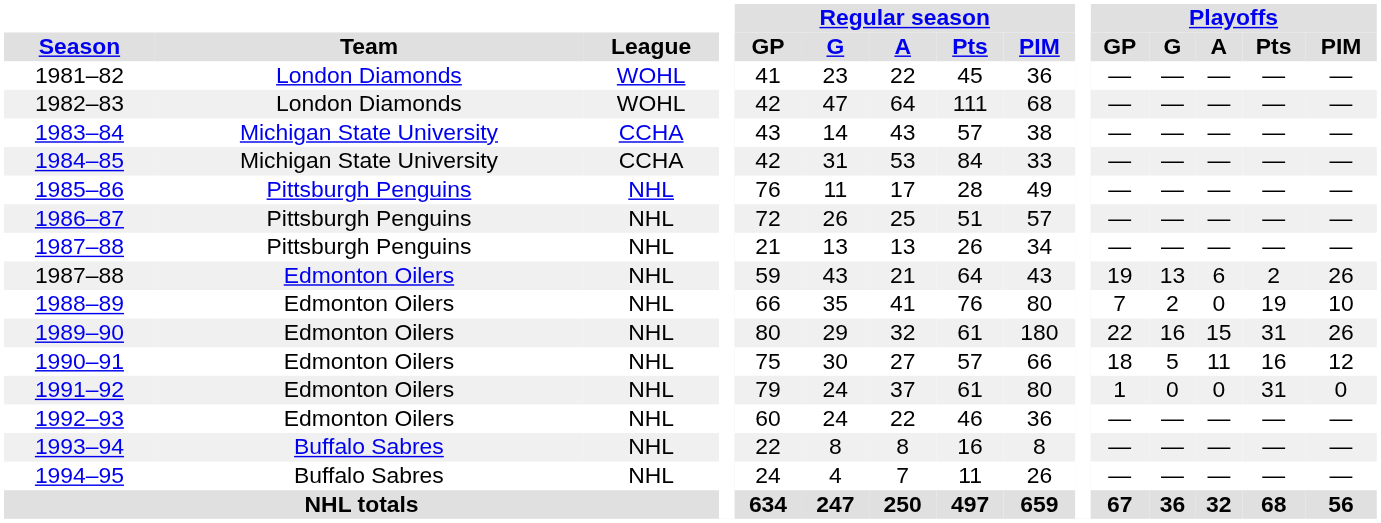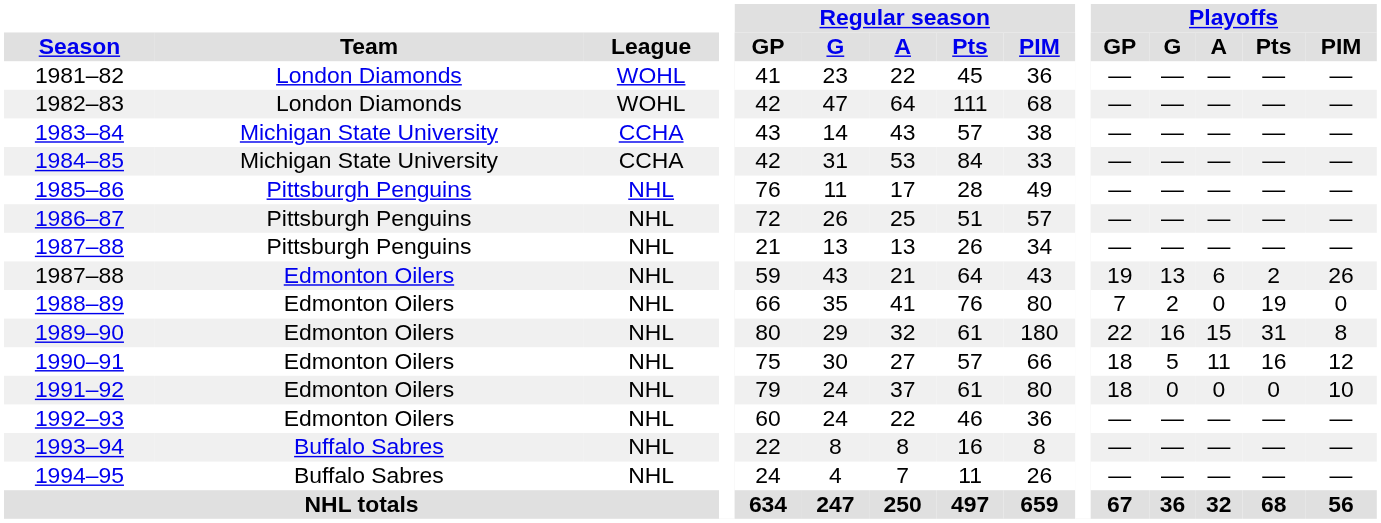 <table border="0" cellpadding="1" cellspacing="0" style="text-align:center; width:60em">
 <tr bgcolor="#e0e0e0">
 <th colspan="3" bgcolor="#ffffff"> </th>
 <th rowspan="99" bgcolor="#ffffff"> </th>
 <th colspan="5"><a href='#'>Regular season</a></th>
 <th rowspan="99" bgcolor="#ffffff"> </th>
 <th colspan="5"><a href='#'>Playoffs</a></th>
 </tr>
 <tr bgcolor="#e0e0e0">
 <th><a href='#'>Season</a></th>
 <th>Team</th>
 <th>League</th>
 <th>GP</th>
 <th><a href='#'>G</a></th>
 <th><a href='#'>A</a></th>
 <th><a href='#'>Pts</a></th>
 <th><a href='#'>PIM</a></th>
 <th>GP</th>
 <th>G</th>
 <th>A</th>
 <th>Pts</th>
 <th>PIM</th>
 </tr>
 <tr>
 <td>1981–82</td>
 <td><a href='#'>London Diamonds</a></td>
 <td><a href='#'>WOHL</a></td>
 <td>41</td>
 <td>23</td>
 <td>22</td>
 <td>45</td>
 <td>36</td>
 <td>—</td>
 <td>—</td>
 <td>—</td>
 <td>—</td>
 <td>—</td>
 </tr>
 <tr bgcolor="#f0f0f0">
 <td>1982–83</td>
 <td>London Diamonds</td>
 <td>WOHL</td>
 <td>42</td>
 <td>47</td>
 <td>64</td>
 <td>111</td>
 <td>68</td>
 <td>—</td>
 <td>—</td>
 <td>—</td>
 <td>—</td>
 <td>—</td>
 </tr>
 <tr>
 <td><a href='#'>1983–84</a></td>
 <td><a href='#'>Michigan State University</a></td>
 <td><a href='#'>CCHA</a></td>
 <td>43</td>
 <td>14</td>
 <td>43</td>
 <td>57</td>
 <td>38</td>
 <td>—</td>
 <td>—</td>
 <td>—</td>
 <td>—</td>
 <td>—</td>
 </tr>
 <tr bgcolor="#f0f0f0">
 <td><a href='#'>1984–85</a></td>
 <td>Michigan State University</td>
 <td>CCHA</td>
 <td>42</td>
 <td>31</td>
 <td>53</td>
 <td>84</td>
 <td>33</td>
 <td>—</td>
 <td>—</td>
 <td>—</td>
 <td>—</td>
 <td>—</td>
 </tr>
 <tr>
 <td><a href='#'>1985–86</a></td>
 <td><a href='#'>Pittsburgh Penguins</a></td>
 <td><a href='#'>NHL</a></td>
 <td>76</td>
 <td>11</td>
 <td>17</td>
 <td>28</td>
 <td>49</td>
 <td>—</td>
 <td>—</td>
 <td>—</td>
 <td>—</td>
 <td>—</td>
 </tr>
 <tr bgcolor="#f0f0f0">
 <td><a href='#'>1986–87</a></td>
 <td>Pittsburgh Penguins</td>
 <td>NHL</td>
 <td>72</td>
 <td>26</td>
 <td>25</td>
 <td>51</td>
 <td>57</td>
 <td>—</td>
 <td>—</td>
 <td>—</td>
 <td>—</td>
 <td>—</td>
 </tr>
 <tr>
 <td><a href='#'>1987–88</a></td>
 <td>Pittsburgh Penguins</td>
 <td>NHL</td>
 <td>21</td>
 <td>13</td>
 <td>13</td>
 <td>26</td>
 <td>34</td>
 <td>—</td>
 <td>—</td>
 <td>—</td>
 <td>—</td>
 <td>—</td>
 </tr>
 <tr bgcolor="#f0f0f0">
 <td>1987–88</td>
 <td><a href='#'>Edmonton Oilers</a></td>
 <td>NHL</td>
 <td>59</td>
 <td>43</td>
 <td>21</td>
 <td>64</td>
 <td>43</td>
 <td>19</td>
 <td>13</td>
 <td>6</td>
 <td>2</td>
 <td>26</td>
 </tr>
 <tr>
 <td><a href='#'>1988–89</a></td>
 <td>Edmonton Oilers</td>
 <td>NHL</td>
 <td>66</td>
 <td>35</td>
 <td>41</td>
 <td>76</td>
 <td>80</td>
 <td>7</td>
 <td>2</td>
 <td>0</td>
 <td>19</td>
-<td>10</td>
+<td>0</td>
 </tr>
 <tr bgcolor="#f0f0f0">
 <td><a href='#'>1989–90</a></td>
 <td>Edmonton Oilers</td>
 <td>NHL</td>
 <td>80</td>
 <td>29</td>
 <td>32</td>
 <td>61</td>
 <td>180</td>
 <td>22</td>
 <td>16</td>
 <td>15</td>
 <td>31</td>
-<td>26</td>
+<td>8</td>
 </tr>
 <tr>
 <td><a href='#'>1990–91</a></td>
 <td>Edmonton Oilers</td>
 <td>NHL</td>
 <td>75</td>
 <td>30</td>
 <td>27</td>
 <td>57</td>
 <td>66</td>
 <td>18</td>
 <td>5</td>
 <td>11</td>
 <td>16</td>
 <td>12</td>
 </tr>
 <tr bgcolor="#f0f0f0">
 <td><a href='#'>1991–92</a></td>
 <td>Edmonton Oilers</td>
 <td>NHL</td>
 <td>79</td>
 <td>24</td>
 <td>37</td>
 <td>61</td>
 <td>80</td>
-<td>1</td>
+<td>18</td>
 <td>0</td>
 <td>0</td>
-<td>31</td>
 <td>0</td>
+<td>10</td>
 </tr>
 <tr>
 <td><a href='#'>1992–93</a></td>
 <td>Edmonton Oilers</td>
 <td>NHL</td>
 <td>60</td>
 <td>24</td>
 <td>22</td>
 <td>46</td>
 <td>36</td>
 <td>—</td>
 <td>—</td>
 <td>—</td>
 <td>—</td>
 <td>—</td>
 </tr>
 <tr bgcolor="#f0f0f0">
 <td><a href='#'>1993–94</a></td>
 <td><a href='#'>Buffalo Sabres</a></td>
 <td>NHL</td>
 <td>22</td>
 <td>8</td>
 <td>8</td>
 <td>16</td>
 <td>8</td>
 <td>—</td>
 <td>—</td>
 <td>—</td>
 <td>—</td>
 <td>—</td>
 </tr>
 <tr>
 <td><a href='#'>1994–95</a></td>
 <td>Buffalo Sabres</td>
 <td>NHL</td>
 <td>24</td>
 <td>4</td>
 <td>7</td>
 <td>11</td>
 <td>26</td>
 <td>—</td>
 <td>—</td>
 <td>—</td>
 <td>—</td>
 <td>—</td>
 </tr>
 <tr bgcolor="#e0e0e0">
 <th colspan="3">NHL totals</th>
 <th>634</th>
 <th>247</th>
 <th>250</th>
 <th>497</th>
 <th>659</th>
 <th>67</th>
 <th>36</th>
 <th>32</th>
 <th>68</th>
 <th>56</th>
 </tr>
 </table>
